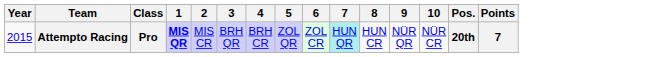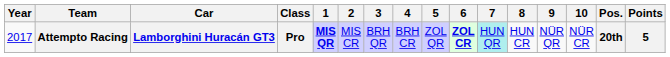 <table class="wikitable" border="1" style="text-align:center; font-size:85%;">
 <tr>
 <th>Year</th>
 <th>Team</th>
+<th>Car</th>
 <th>Class</th>
 <th>1</th>
 <th>2</th>
 <th>3</th>
 <th>4</th>
 <th>5</th>
 <th>6</th>
 <th>7</th>
 <th>8</th>
 <th>9</th>
 <th>10</th>
 <th>Pos.</th>
 <th>Points</th>
 </tr>
 <tr>
-<td><a href='#'>2015</a></td>
+<td><a href='#'>2017</a></td>
 <th nowrap>Attempto Racing</th>
+<th nowrap><a href='#'>Lamborghini Huracán GT3</a></th>
 <th>Pro</th>
 <td style="background:#CFCFFF;"><strong><a href='#'>MIS<br>QR</a></strong><br></td>
 <td style="background:#CFCFFF;"><a href='#'>MIS<br>CR</a><br></td>
 <td style="background:#CFCFFF;"><a href='#'>BRH<br>QR</a><br></td>
 <td style="background:#CFCFFF;"><a href='#'>BRH<br>CR</a><br></td>
 <td style="background:#CFCFFF;"><a href='#'>ZOL<br>QR</a><br></td>
-<td style="background:#DFFFDF;"><a href='#'>ZOL<br>CR</a><br></td>
+<td style="background:#DFFFDF;"><strong><a href='#'>ZOL<br>CR</a><br></strong></td>
 <td style="background: paleturquoise;"><a href='#'>HUN<br>QR</a></td>
 <td><a href='#'>HUN<br>CR</a></td>
 <td><a href='#'>NÜR<br>QR</a></td>
 <td><a href='#'>NÜR<br>CR</a></td>
 <th>20th</th>
-<th>7</th>
+<th>5</th>
 </tr>
 </table>
